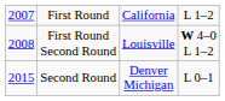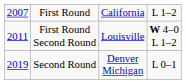 <table class="wikitable collapsible collapsed">
 <tr align="center">
 <td><a href='#'>2007</a></td>
 <td>First Round</td>
 <td><a href='#'>California</a></td>
 <td>L 1–2</td>
 </tr>
 <tr align="center">
-<td><a href='#'>2008</a></td>
+<td><a href='#'>2011</a></td>
 <td>First Round<br>Second Round</td>
 <td><a href='#'>Louisville</a></td>
 <td><strong>W</strong> 4–0<br>L 1–2<br></td>
 </tr>
 <tr align="center">
-<td><a href='#'>2015</a></td>
+<td><a href='#'>2019</a></td>
 <td>Second Round</td>
 <td><a href='#'>Denver</a><br><a href='#'>Michigan</a></td>
 <td>L 0–1</td>
 </tr>
 </table>
